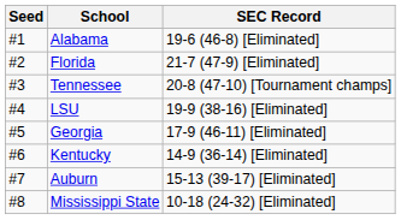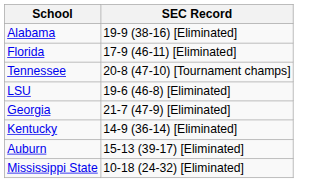 <table class="wikitable">
 <tr style="background:#efefef;">
-<th>Seed</th>
 <th>School</th>
 <th>SEC Record</th>
 </tr>
 <tr>
-<td>#1</td>
 <td><a href='#'>Alabama</a></td>
-<td>19-6 (46-8) [Eliminated]</td>
+<td>19-9 (38-16) [Eliminated]</td>
 </tr>
 <tr>
-<td>#2</td>
 <td><a href='#'>Florida</a></td>
-<td>21-7 (47-9) [Eliminated]</td>
+<td>17-9 (46-11) [Eliminated]</td>
 </tr>
 <tr>
-<td>#3</td>
 <td><a href='#'>Tennessee</a></td>
 <td>20-8 (47-10) [Tournament champs]</td>
 </tr>
 <tr>
-<td>#4</td>
 <td><a href='#'>LSU</a></td>
-<td>19-9 (38-16) [Eliminated]</td>
+<td>19-6 (46-8) [Eliminated]</td>
 </tr>
 <tr>
-<td>#5</td>
 <td><a href='#'>Georgia</a></td>
-<td>17-9 (46-11) [Eliminated]</td>
+<td>21-7 (47-9) [Eliminated]</td>
 </tr>
 <tr>
-<td>#6</td>
 <td><a href='#'>Kentucky</a></td>
 <td>14-9 (36-14) [Eliminated]</td>
 </tr>
 <tr>
-<td>#7</td>
 <td><a href='#'>Auburn</a></td>
 <td>15-13 (39-17) [Eliminated]</td>
 </tr>
 <tr>
-<td>#8</td>
 <td><a href='#'>Mississippi State</a></td>
 <td>10-18 (24-32) [Eliminated]</td>
 </tr>
 </table>
